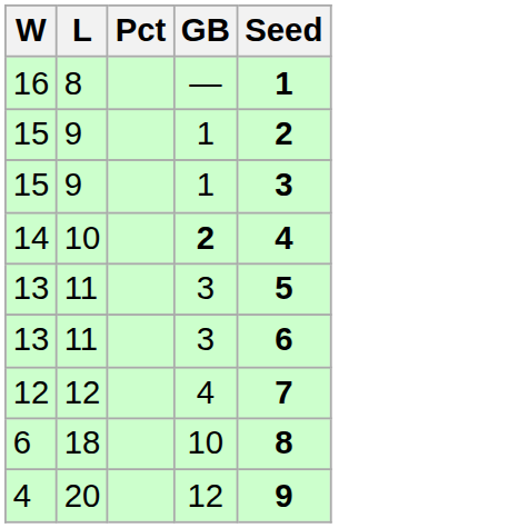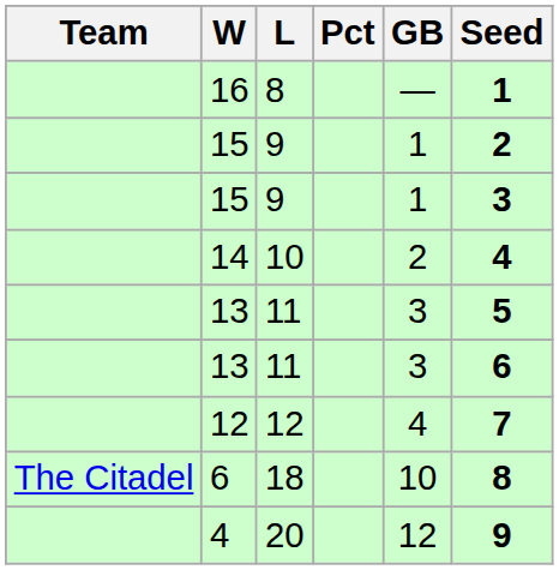 <table class=wikitable>
 <tr>
+<th>Team</th>
 <th>W</th>
 <th>L</th>
 <th>Pct</th>
 <th>GB</th>
 <th>Seed</th>
 </tr>
 <tr bgcolor=ccffcc>
+<td></td>
 <td>16</td>
 <td>8</td>
 <td></td>
 <td style="text-align: center;">—</td>
 <td style="text-align: center;"><strong>1</strong></td>
 </tr>
 <tr bgcolor=ccffcc>
+<td></td>
 <td>15</td>
 <td>9</td>
 <td></td>
 <td style="text-align: center;">1</td>
 <td style="text-align: center;"><strong>2</strong></td>
 </tr>
 <tr bgcolor=ccffcc>
+<td></td>
 <td>15</td>
 <td>9</td>
 <td></td>
 <td style="text-align: center;">1</td>
 <td style="text-align: center;"><strong>3</strong></td>
 </tr>
 <tr bgcolor=ccffcc>
+<td></td>
 <td>14</td>
 <td>10</td>
 <td></td>
-<td style="text-align: center;"><strong>2</strong></td>
+<td style="text-align: center;">2</td>
 <td style="text-align: center;"><strong>4</strong></td>
 </tr>
 <tr bgcolor=ccffcc>
+<td></td>
 <td>13</td>
 <td>11</td>
 <td></td>
 <td style="text-align: center;">3</td>
 <td style="text-align: center;"><strong>5</strong></td>
 </tr>
 <tr bgcolor=ccffcc>
+<td></td>
 <td>13</td>
 <td>11</td>
 <td></td>
 <td style="text-align: center;">3</td>
 <td style="text-align: center;"><strong>6</strong></td>
 </tr>
 <tr bgcolor=ccffcc>
+<td></td>
 <td>12</td>
 <td>12</td>
 <td></td>
 <td style="text-align: center;">4</td>
 <td style="text-align: center;"><strong>7</strong></td>
 </tr>
 <tr bgcolor=ccffcc>
+<td><a href='#'>The Citadel</a></td>
 <td>6</td>
 <td>18</td>
 <td></td>
 <td style="text-align: center;">10</td>
 <td style="text-align: center;"><strong>8</strong></td>
 </tr>
 <tr bgcolor=ccffcc>
+<td></td>
 <td>4</td>
 <td>20</td>
 <td></td>
 <td style="text-align: center;">12</td>
 <td style="text-align: center;"><strong>9</strong></td>
 </tr>
 </table>
